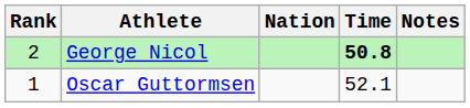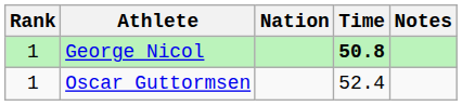 <table class="wikitable sortable" style="text-align:center">
 <tr>
 <th>Rank</th>
 <th>Athlete</th>
 <th>Nation</th>
 <th>Time</th>
 <th>Notes</th>
 </tr>
 <tr bgcolor=bbf3bb>
-<td>2</td>
+<td>1</td>
 <td align=left data-sort-value="Nicol, George"><a href='#'>George Nicol</a></td>
 <td align=left></td>
 <td><strong>50.8</strong></td>
 <td></td>
 </tr>
 <tr>
 <td>1</td>
 <td align=left data-sort-value="Guttormsen, Oscar"><a href='#'>Oscar Guttormsen</a></td>
 <td align=left></td>
-<td>52.1</td>
+<td>52.4</td>
 <td></td>
 </tr>
 </table>
